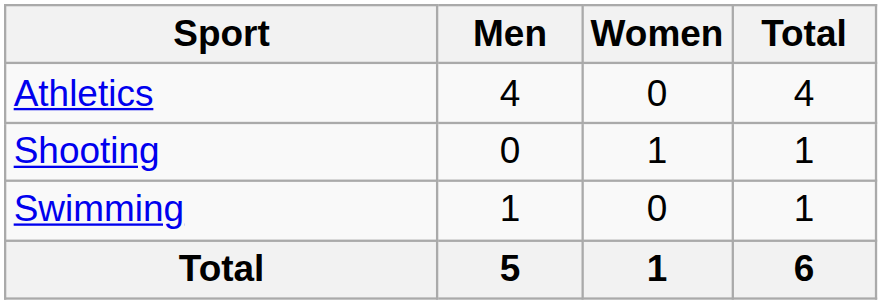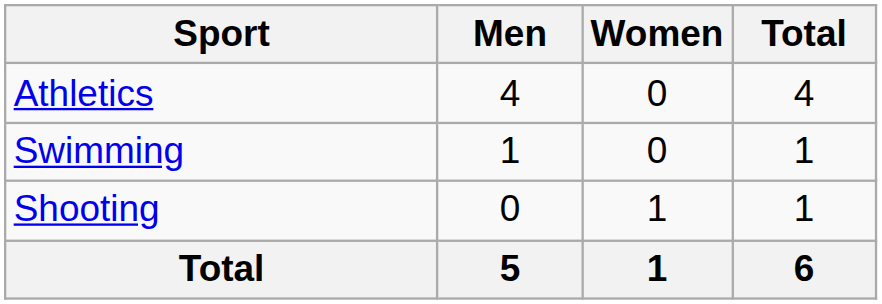 <table class="wikitable sortable" style="text-align:center;">
 <tr>
 <th width=180>Sport</th>
 <th width=55>Men</th>
 <th width=55>Women</th>
 <th width=55>Total</th>
 </tr>
 <tr>
 <td align=left><a href='#'>Athletics</a></td>
 <td>4</td>
 <td>0</td>
 <td>4</td>
 </tr>
 <tr>
+<td align=left><a href='#'>Swimming</a></td>
+<td>1</td>
+<td>0</td>
+<td>1</td>
+</tr>
+<tr>
 <td align=left><a href='#'>Shooting</a></td>
 <td>0</td>
 <td>1</td>
-<td>1</td>
-</tr>
-<tr>
-<td align=left><a href='#'>Swimming</a></td>
-<td>1</td>
-<td>0</td>
 <td>1</td>
 </tr>
 <tr>
 <th>Total</th>
 <th>5</th>
 <th>1</th>
 <th>6</th>
 </tr>
 </table>
